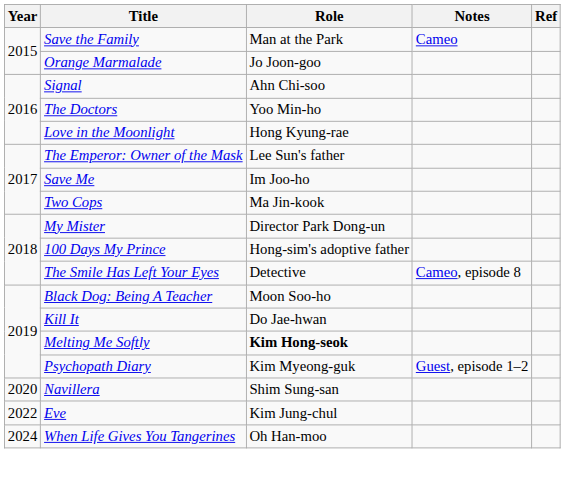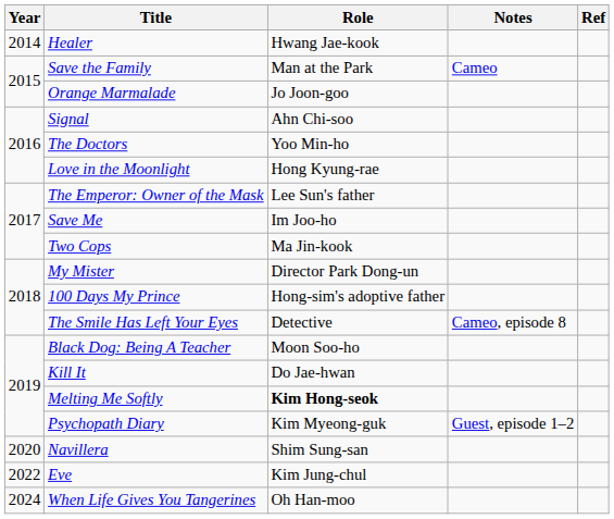 <table class="wikitable sortable">
 <tr>
 <th>Year</th>
 <th>Title</th>
 <th>Role</th>
 <th>Notes</th>
 <th>Ref</th>
+</tr>
+<tr>
+<td>2014</td>
+<td><em><a href='#'>Healer</a></em></td>
+<td>Hwang Jae-kook</td>
+<td></td>
+<td></td>
 </tr>
 <tr>
 <td rowspan=2>2015</td>
 <td><em><a href='#'>Save the Family</a></em></td>
 <td>Man at the Park</td>
 <td><a href='#'>Cameo</a></td>
 <td></td>
 </tr>
 <tr>
 <td><em><a href='#'>Orange Marmalade</a></em></td>
 <td>Jo Joon-goo</td>
 <td></td>
 <td></td>
 </tr>
 <tr>
 <td rowspan=3>2016</td>
 <td><em><a href='#'>Signal</a></em></td>
 <td>Ahn Chi-soo</td>
 <td></td>
 <td></td>
 </tr>
 <tr>
 <td><em><a href='#'>The Doctors</a></em></td>
 <td>Yoo Min-ho</td>
 <td></td>
 <td></td>
 </tr>
 <tr>
 <td><em><a href='#'>Love in the Moonlight</a></em></td>
 <td>Hong Kyung-rae</td>
 <td></td>
 <td></td>
 </tr>
 <tr>
 <td rowspan=3>2017</td>
 <td><em><a href='#'>The Emperor: Owner of the Mask</a></em></td>
 <td>Lee Sun's father</td>
 <td></td>
 <td></td>
 </tr>
 <tr>
 <td><em><a href='#'>Save Me</a></em></td>
 <td>Im Joo-ho</td>
 <td></td>
 <td></td>
 </tr>
 <tr>
 <td><em><a href='#'>Two Cops</a></em></td>
 <td>Ma Jin-kook</td>
 <td></td>
 <td></td>
 </tr>
 <tr>
 <td rowspan=3>2018</td>
 <td><em><a href='#'>My Mister</a></em></td>
 <td>Director Park Dong-un</td>
 <td></td>
 <td></td>
 </tr>
 <tr>
 <td><em><a href='#'>100 Days My Prince</a></em></td>
 <td>Hong-sim's adoptive father</td>
 <td></td>
 <td></td>
 </tr>
 <tr>
 <td><em><a href='#'>The Smile Has Left Your Eyes</a></em></td>
 <td>Detective</td>
 <td><a href='#'>Cameo</a>, episode 8</td>
 <td></td>
 </tr>
 <tr>
 <td rowspan=4>2019</td>
 <td><em><a href='#'>Black Dog: Being A Teacher</a></em></td>
 <td>Moon Soo-ho</td>
 <td></td>
 <td></td>
 </tr>
 <tr>
 <td><em><a href='#'>Kill It</a></em></td>
 <td>Do Jae-hwan</td>
 <td></td>
 <td></td>
 </tr>
 <tr>
 <td><em><a href='#'>Melting Me Softly</a></em></td>
 <td><strong>Kim Hong-seok</strong></td>
 <td></td>
 <td></td>
 </tr>
 <tr>
 <td><em><a href='#'>Psychopath Diary</a></em></td>
 <td>Kim Myeong-guk</td>
 <td><a href='#'>Guest</a>, episode 1–2</td>
 <td></td>
 </tr>
 <tr>
 <td>2020</td>
 <td><em><a href='#'>Navillera</a></em></td>
 <td>Shim Sung-san</td>
 <td></td>
 <td></td>
 </tr>
 <tr>
 <td>2022</td>
 <td><em><a href='#'>Eve</a></em></td>
 <td>Kim Jung-chul</td>
 <td></td>
 <td></td>
 </tr>
 <tr>
 <td>2024</td>
 <td><em><a href='#'>When Life Gives You Tangerines</a></em></td>
 <td>Oh Han-moo</td>
 <td></td>
 <td></td>
 </tr>
 </table>
